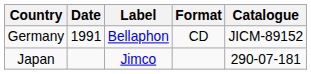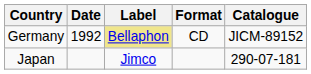 <table class="wikitable" style="font-size:85%;">
 <tr>
 <th>Country</th>
 <th>Date</th>
 <th>Label</th>
 <th>Format</th>
 <th>Catalogue</th>
 </tr>
 <tr>
 <td align=center>Germany</td>
-<td align=center>1991</td>
-<td align=center><a href='#'>Bellaphon</a></td>
+<td align=center>1992</td>
+<td align=center style="background: khaki;"><a href='#'>Bellaphon</a></td>
 <td align=center>CD</td>
 <td align=center>JICM-89152</td>
 </tr>
 <tr>
 <td align=center>Japan</td>
 <td></td>
 <td align=center><a href='#'>Jimco</a></td>
 <td align=center></td>
 <td align=center>290-07-181</td>
 </tr>
 </table>
